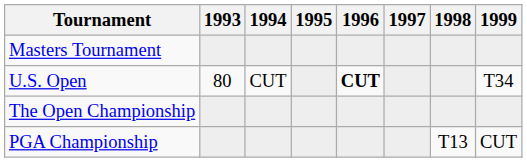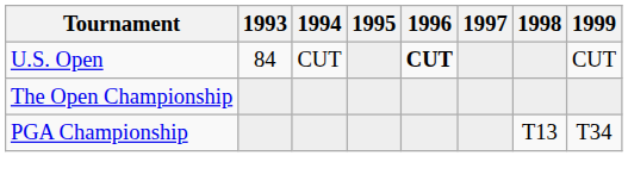 <table class="wikitable" style="font-size:95%;text-align:center;">
 <tr>
 <th>Tournament</th>
 <th>1993</th>
 <th>1994</th>
 <th>1995</th>
 <th>1996</th>
 <th>1997</th>
 <th>1998</th>
 <th>1999</th>
 </tr>
 <tr>
-<td align=left><a href='#'>Masters Tournament</a></td>
-<td style="background:#eeeeee;"></td>
-<td style="background:#eeeeee;"></td>
-<td style="background:#eeeeee;"></td>
-<td style="background:#eeeeee;"></td>
-<td style="background:#eeeeee;"></td>
-<td style="background:#eeeeee;"></td>
-<td style="background:#eeeeee;"></td>
-</tr>
-<tr>
 <td align=left><a href='#'>U.S. Open</a></td>
-<td>80</td>
+<td>84</td>
 <td>CUT</td>
 <td style="background:#eeeeee;"></td>
 <td><strong>CUT</strong></td>
 <td style="background:#eeeeee;"></td>
 <td style="background:#eeeeee;"></td>
-<td>T34</td>
+<td>CUT</td>
 </tr>
 <tr>
 <td align=left><a href='#'>The Open Championship</a></td>
 <td style="background:#eeeeee;"></td>
 <td style="background:#eeeeee;"></td>
 <td style="background:#eeeeee;"></td>
 <td style="background:#eeeeee;"></td>
 <td style="background:#eeeeee;"></td>
 <td style="background:#eeeeee;"></td>
 <td style="background:#eeeeee;"></td>
 </tr>
 <tr>
 <td align=left><a href='#'>PGA Championship</a></td>
 <td style="background:#eeeeee;"></td>
 <td style="background:#eeeeee;"></td>
 <td style="background:#eeeeee;"></td>
 <td style="background:#eeeeee;"></td>
 <td style="background:#eeeeee;"></td>
 <td>T13</td>
-<td>CUT</td>
+<td>T34</td>
 </tr>
 </table>
